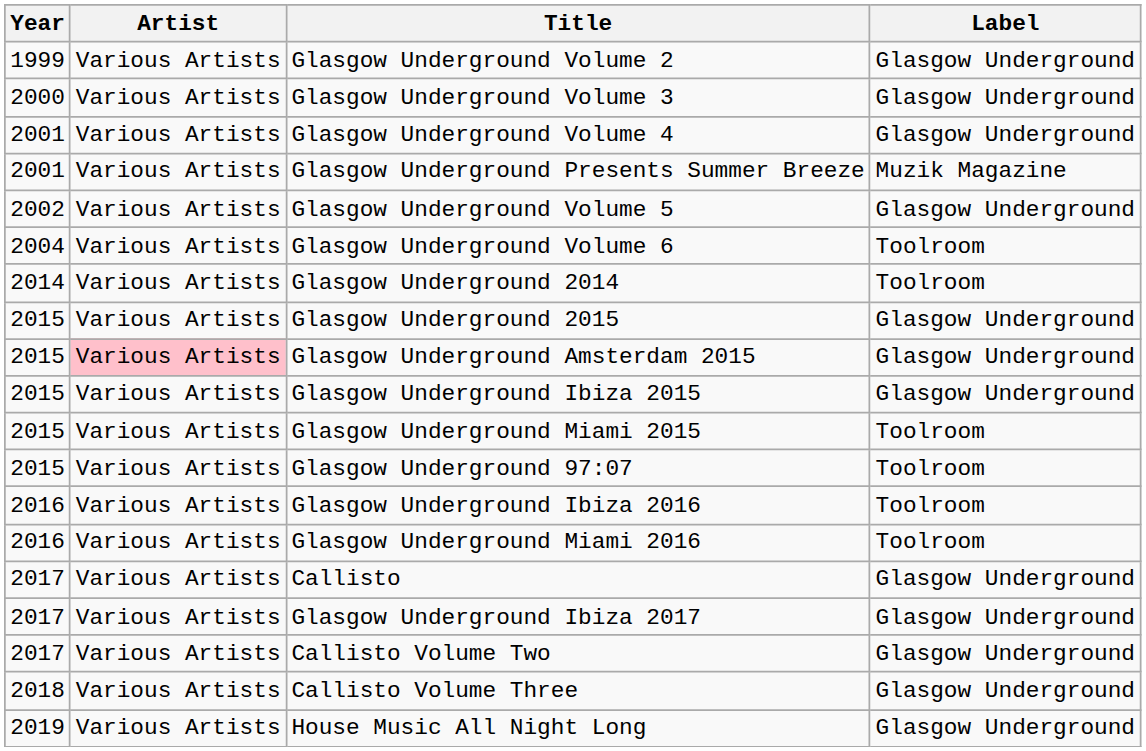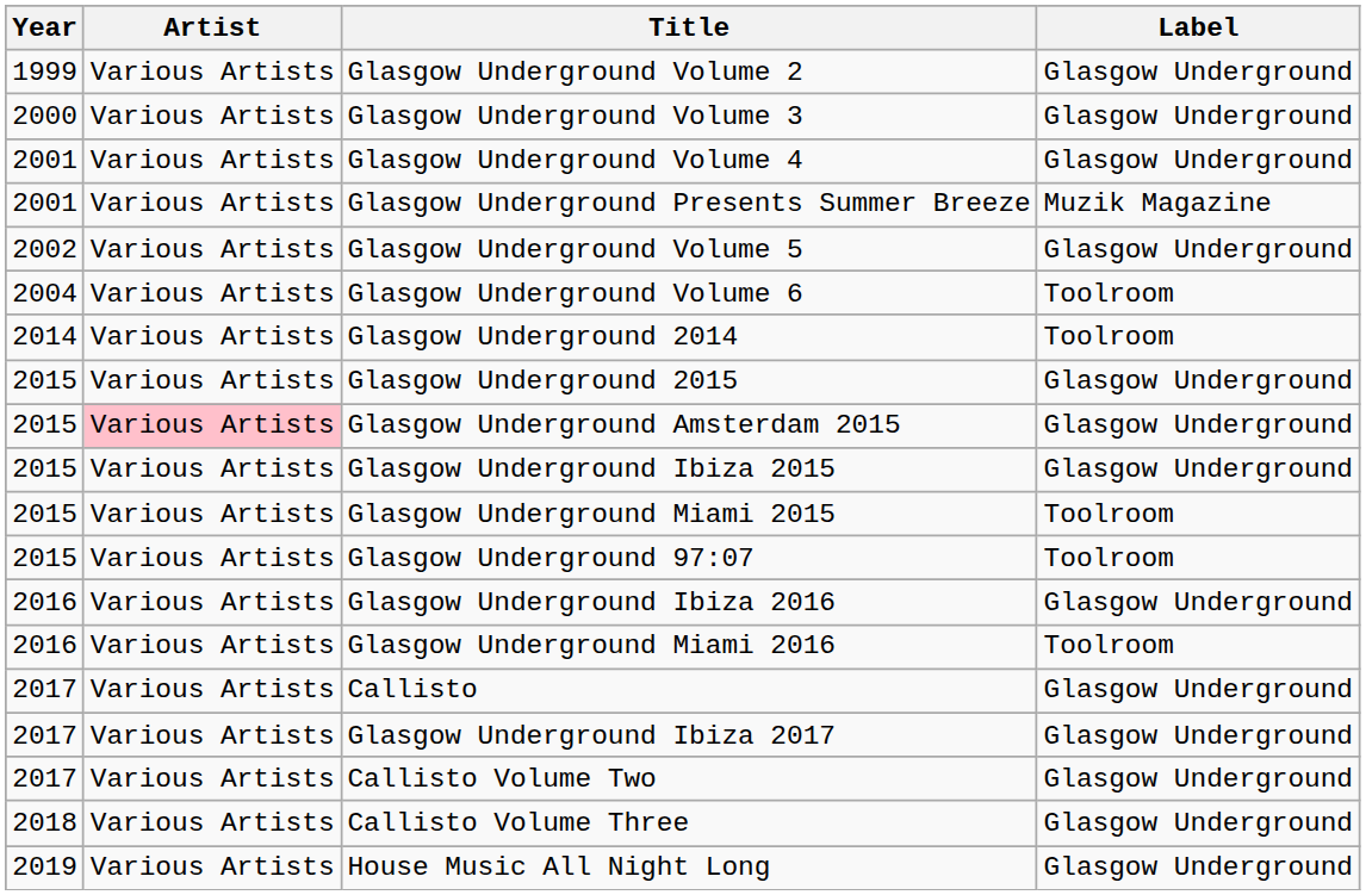 <table class="wikitable sortable">
 <tr>
 <th>Year</th>
 <th>Artist</th>
 <th>Title</th>
 <th>Label</th>
 </tr>
 <tr>
 <td>1999</td>
 <td>Various Artists</td>
 <td>Glasgow Underground  Volume 2</td>
 <td>Glasgow Underground</td>
 </tr>
 <tr>
 <td>2000</td>
 <td>Various Artists</td>
 <td>Glasgow Underground Volume 3</td>
 <td>Glasgow Underground</td>
 </tr>
 <tr>
 <td>2001</td>
 <td>Various Artists</td>
 <td>Glasgow Underground Volume 4</td>
 <td>Glasgow Underground</td>
 </tr>
 <tr>
 <td>2001</td>
 <td>Various Artists</td>
 <td>Glasgow Underground Presents Summer Breeze</td>
 <td>Muzik Magazine</td>
 </tr>
 <tr>
 <td>2002</td>
 <td>Various Artists</td>
 <td>Glasgow Underground Volume 5</td>
 <td>Glasgow Underground</td>
 </tr>
 <tr>
 <td>2004</td>
 <td>Various Artists</td>
 <td>Glasgow Underground Volume 6</td>
 <td>Toolroom</td>
 </tr>
 <tr>
 <td>2014</td>
 <td>Various Artists</td>
 <td>Glasgow Underground 2014</td>
 <td>Toolroom</td>
 </tr>
 <tr>
 <td>2015</td>
 <td>Various Artists</td>
 <td>Glasgow Underground 2015</td>
 <td>Glasgow Underground</td>
 </tr>
 <tr>
 <td>2015</td>
 <td style="background: pink;">Various Artists</td>
 <td>Glasgow Underground Amsterdam 2015</td>
 <td>Glasgow Underground</td>
 </tr>
 <tr>
 <td>2015</td>
 <td>Various Artists</td>
 <td>Glasgow Underground Ibiza 2015</td>
 <td>Glasgow Underground</td>
 </tr>
 <tr>
 <td>2015</td>
 <td>Various Artists</td>
 <td>Glasgow Underground Miami 2015</td>
 <td>Toolroom</td>
 </tr>
 <tr>
 <td>2015</td>
 <td>Various Artists</td>
 <td>Glasgow Underground 97:07</td>
 <td>Toolroom</td>
 </tr>
 <tr>
 <td>2016</td>
 <td>Various Artists</td>
 <td>Glasgow Underground Ibiza 2016</td>
-<td>Toolroom</td>
+<td>Glasgow Underground</td>
 </tr>
 <tr>
 <td>2016</td>
 <td>Various Artists</td>
 <td>Glasgow Underground Miami 2016</td>
 <td>Toolroom</td>
 </tr>
 <tr>
 <td>2017</td>
 <td>Various Artists</td>
 <td>Callisto</td>
 <td>Glasgow Underground</td>
 </tr>
 <tr>
 <td>2017</td>
 <td>Various Artists</td>
 <td>Glasgow Underground Ibiza 2017</td>
 <td>Glasgow Underground</td>
 </tr>
 <tr>
 <td>2017</td>
 <td>Various Artists</td>
 <td>Callisto Volume Two</td>
 <td>Glasgow Underground</td>
 </tr>
 <tr>
 <td>2018</td>
 <td>Various Artists</td>
 <td>Callisto Volume Three</td>
 <td>Glasgow Underground</td>
 </tr>
 <tr>
 <td>2019</td>
 <td>Various Artists</td>
 <td>House Music All Night Long</td>
 <td>Glasgow Underground</td>
 </tr>
 </table>
